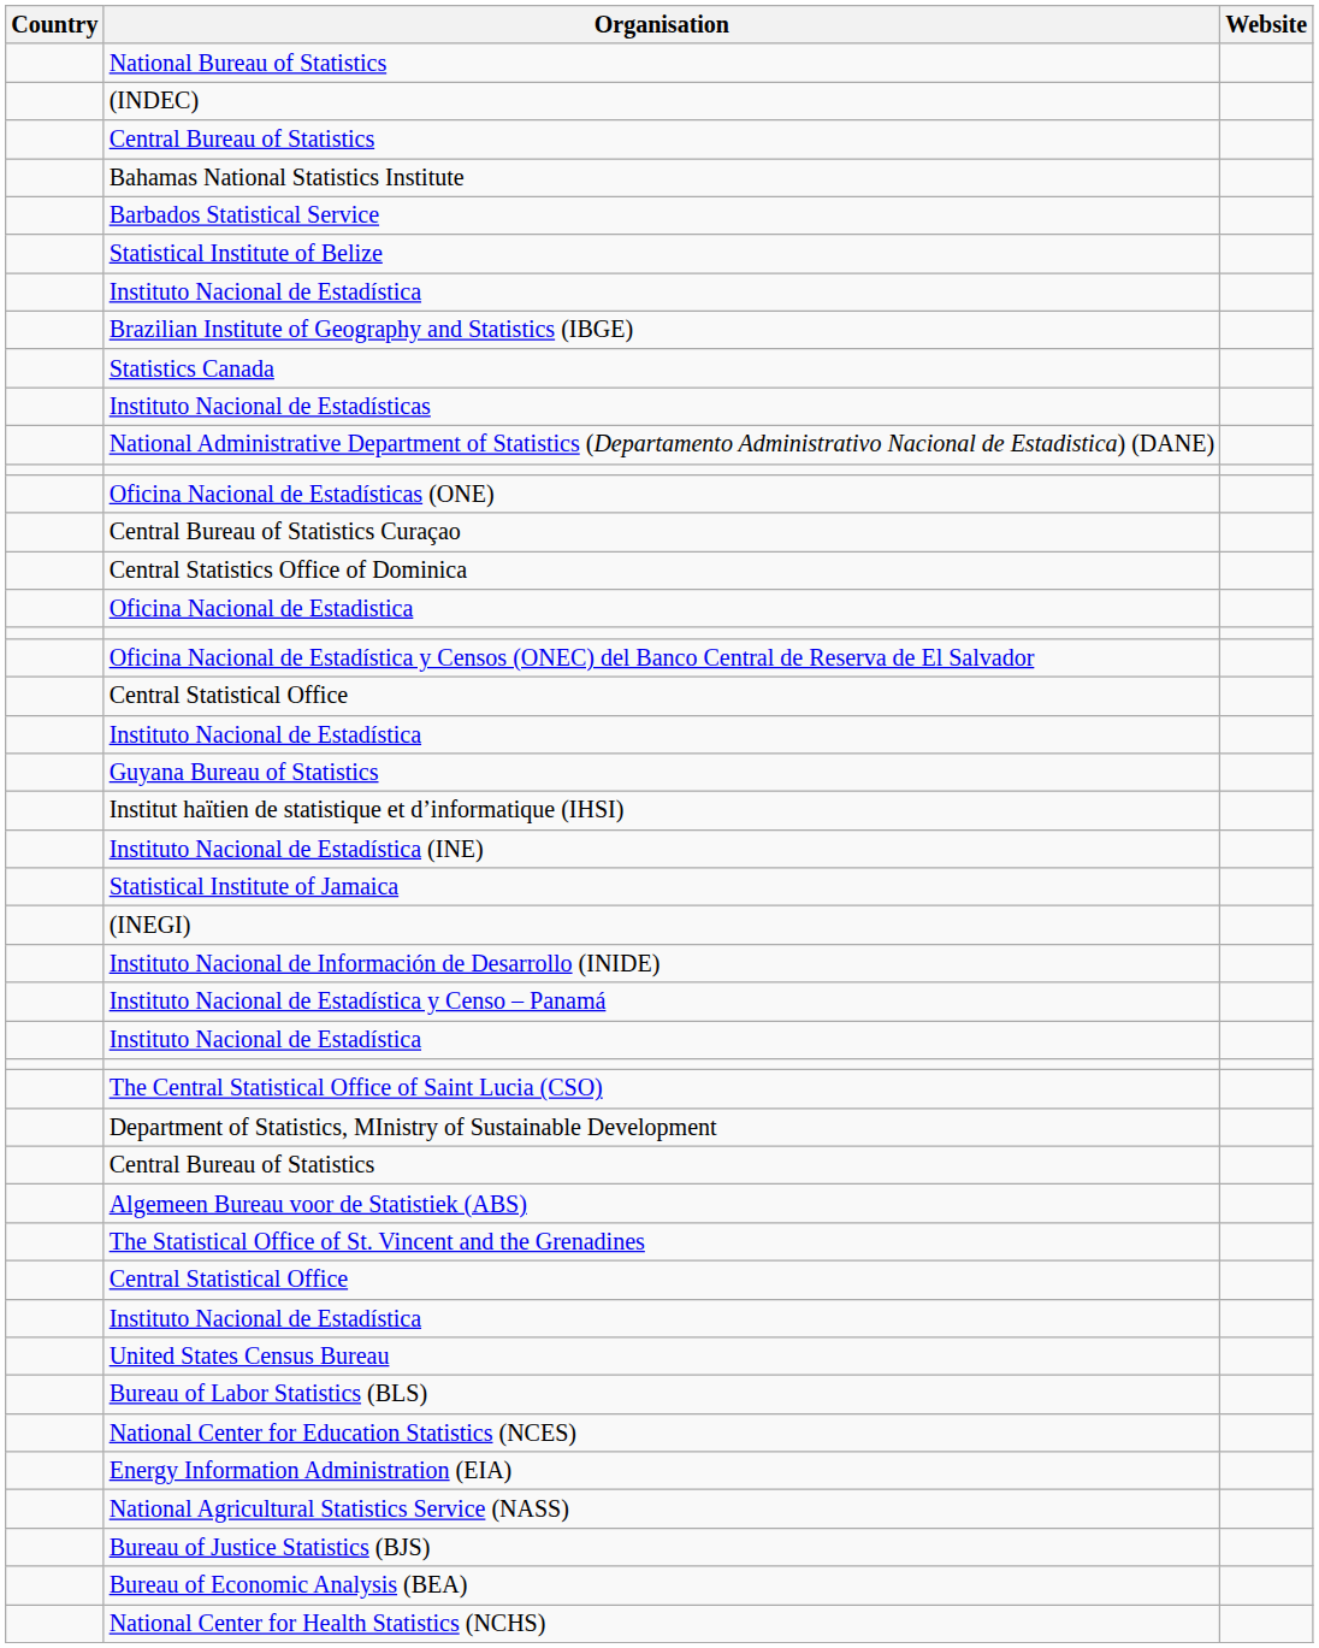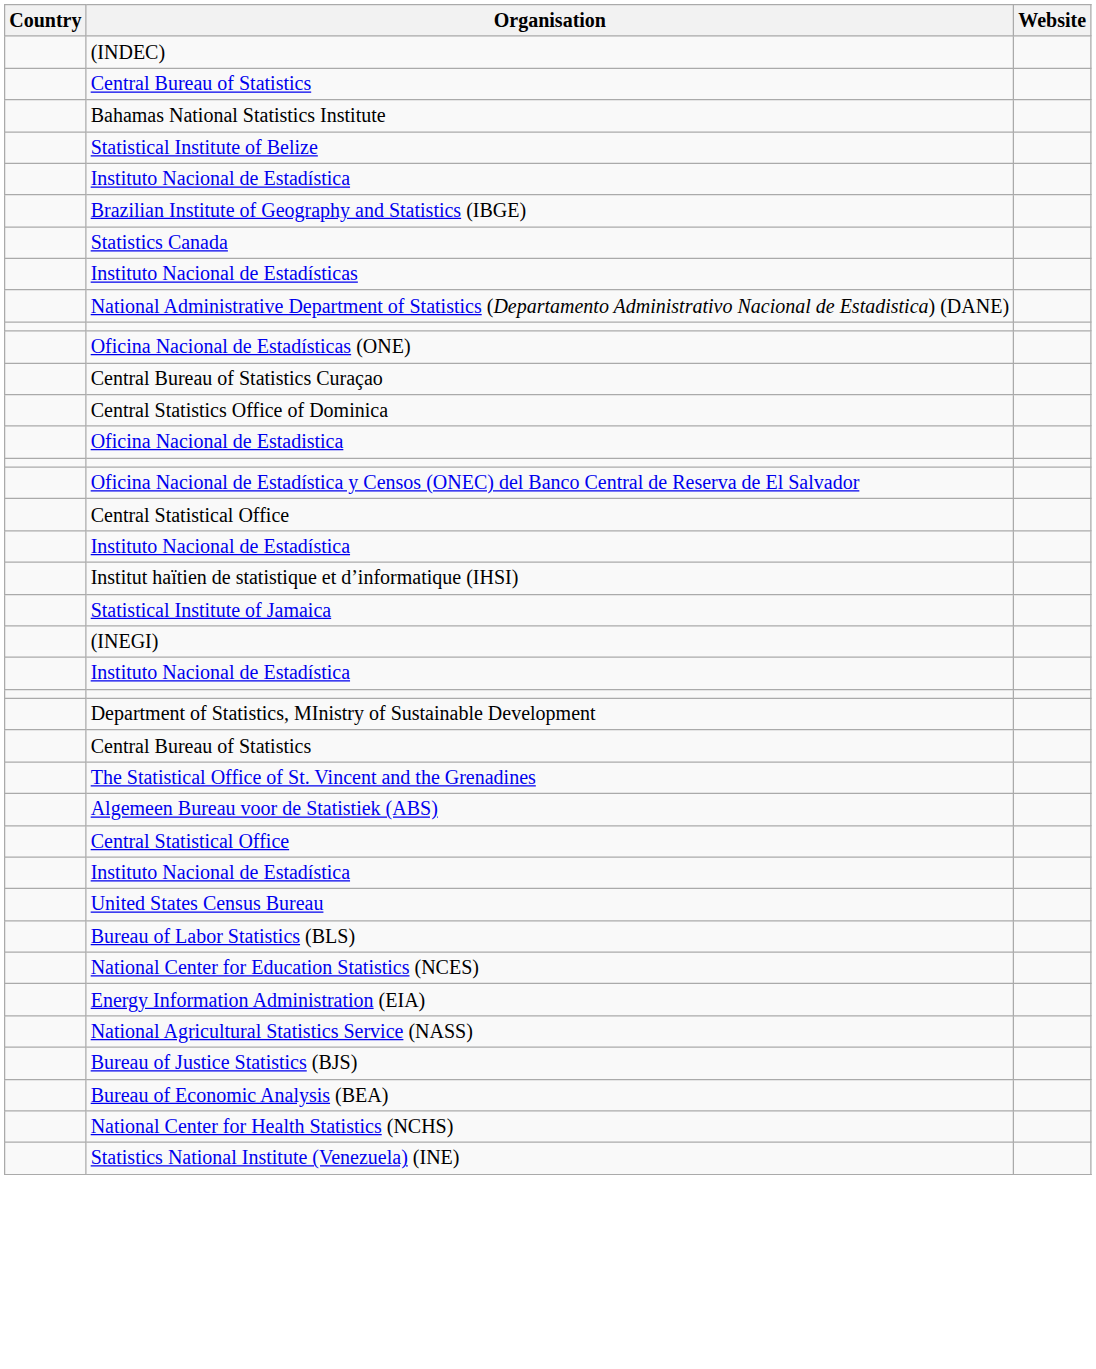 <table class="wikitable sortable">
 <tr>
 <th>Country</th>
 <th>Organisation</th>
 <th>Website</th>
-</tr>
-<tr>
-<td></td>
-<td><a href='#'>National Bureau of Statistics</a></td>
-<td></td>
 </tr>
 <tr>
 <td></td>
 <td> (INDEC)</td>
 <td></td>
 </tr>
 <tr>
 <td></td>
 <td><a href='#'>Central Bureau of Statistics</a></td>
 <td></td>
 </tr>
 <tr>
 <td></td>
 <td>Bahamas National Statistics Institute</td>
-<td></td>
-</tr>
-<tr>
-<td></td>
-<td><a href='#'>Barbados Statistical Service</a></td>
 <td></td>
 </tr>
 <tr>
 <td></td>
 <td><a href='#'>Statistical Institute of Belize</a></td>
 <td></td>
 </tr>
 <tr>
 <td></td>
 <td><a href='#'>Instituto Nacional de Estadística</a></td>
 <td></td>
 </tr>
 <tr>
 <td></td>
 <td><a href='#'>Brazilian Institute of Geography and Statistics</a> (IBGE)</td>
 <td></td>
 </tr>
 <tr>
 <td></td>
 <td><a href='#'>Statistics Canada</a></td>
 <td></td>
 </tr>
 <tr>
 <td></td>
 <td><a href='#'>Instituto Nacional de Estadísticas</a></td>
 <td></td>
 </tr>
 <tr>
 <td></td>
 <td><a href='#'>National Administrative Department of Statistics</a> (<em>Departamento Administrativo Nacional de Estadistica</em>) (DANE)</td>
 <td></td>
 </tr>
 <tr>
 <td></td>
 <td></td>
 <td></td>
 </tr>
 <tr>
 <td></td>
 <td><a href='#'>Oficina Nacional de Estadísticas</a> (ONE)</td>
 <td></td>
 </tr>
 <tr>
 <td></td>
 <td>Central Bureau of Statistics Curaçao</td>
 <td></td>
 </tr>
 <tr>
 <td></td>
 <td>Central Statistics Office of Dominica</td>
 <td></td>
 </tr>
 <tr>
 <td></td>
 <td><a href='#'>Oficina Nacional de Estadistica</a></td>
 <td></td>
 </tr>
 <tr>
 <td></td>
 <td></td>
 <td></td>
 </tr>
 <tr>
 <td></td>
 <td><a href='#'>Oficina Nacional de Estadística y Censos (ONEC) del Banco Central de Reserva de El Salvador</a></td>
 <td></td>
 </tr>
 <tr>
 <td></td>
 <td>Central Statistical Office</td>
 <td></td>
 </tr>
 <tr>
 <td></td>
 <td><a href='#'>Instituto Nacional de Estadística</a></td>
 <td></td>
 </tr>
 <tr>
 <td></td>
-<td><a href='#'>Guyana Bureau of Statistics</a></td>
-<td></td>
-</tr>
-<tr>
-<td></td>
 <td>Institut haïtien de statistique et d’informatique (IHSI)</td>
-<td></td>
-</tr>
-<tr>
-<td></td>
-<td><a href='#'>Instituto Nacional de Estadística</a> (INE)</td>
 <td></td>
 </tr>
 <tr>
 <td></td>
 <td><a href='#'>Statistical Institute of Jamaica</a></td>
 <td></td>
 </tr>
 <tr>
 <td></td>
 <td> (INEGI)</td>
 <td></td>
 </tr>
 <tr>
 <td></td>
-<td><a href='#'>Instituto Nacional de Información de Desarrollo</a> (INIDE)</td>
-<td></td>
-</tr>
-<tr>
-<td></td>
-<td><a href='#'>Instituto Nacional de Estadística y Censo – Panamá</a></td>
-<td></td>
-</tr>
-<tr>
-<td></td>
 <td><a href='#'>Instituto Nacional de Estadística</a></td>
 <td></td>
 </tr>
 <tr>
 <td></td>
 <td></td>
-<td></td>
-</tr>
-<tr>
-<td></td>
-<td><a href='#'>The Central Statistical Office of Saint Lucia (CSO)</a></td>
 <td></td>
 </tr>
 <tr>
 <td></td>
 <td>Department of Statistics, MInistry of Sustainable Development</td>
 <td></td>
 </tr>
 <tr>
 <td></td>
 <td>Central Bureau of Statistics</td>
 <td></td>
 </tr>
 <tr>
 <td></td>
-<td><a href='#'>Algemeen Bureau voor de Statistiek (ABS)</a></td>
+<td><a href='#'>The Statistical Office of St. Vincent and the Grenadines</a></td>
 <td></td>
 </tr>
 <tr>
 <td></td>
-<td><a href='#'>The Statistical Office of St. Vincent and the Grenadines</a></td>
+<td><a href='#'>Algemeen Bureau voor de Statistiek (ABS)</a></td>
 <td></td>
 </tr>
 <tr>
 <td></td>
 <td><a href='#'>Central Statistical Office</a></td>
 <td></td>
 </tr>
 <tr>
 <td></td>
 <td><a href='#'>Instituto Nacional de Estadística</a></td>
 <td></td>
 </tr>
 <tr>
 <td></td>
 <td><a href='#'>United States Census Bureau</a></td>
 <td></td>
 </tr>
 <tr>
 <td></td>
 <td><a href='#'>Bureau of Labor Statistics</a> (BLS)</td>
 <td></td>
 </tr>
 <tr>
 <td></td>
 <td><a href='#'>National Center for Education Statistics</a> (NCES)</td>
 <td></td>
 </tr>
 <tr>
 <td></td>
 <td><a href='#'>Energy Information Administration</a> (EIA)</td>
 <td></td>
 </tr>
 <tr>
 <td></td>
 <td><a href='#'>National Agricultural Statistics Service</a> (NASS)</td>
 <td></td>
 </tr>
 <tr>
 <td></td>
 <td><a href='#'>Bureau of Justice Statistics</a> (BJS)</td>
 <td></td>
 </tr>
 <tr>
 <td></td>
 <td><a href='#'>Bureau of Economic Analysis</a> (BEA)</td>
 <td></td>
 </tr>
 <tr>
 <td></td>
 <td><a href='#'>National Center for Health Statistics</a> (NCHS)</td>
 <td></td>
 </tr>
 <tr>
+<td></td>
+<td><a href='#'>Statistics National Institute (Venezuela)</a> (INE)</td>
+<td></td>
+</tr>
+<tr>
 </tr>
 </table>
